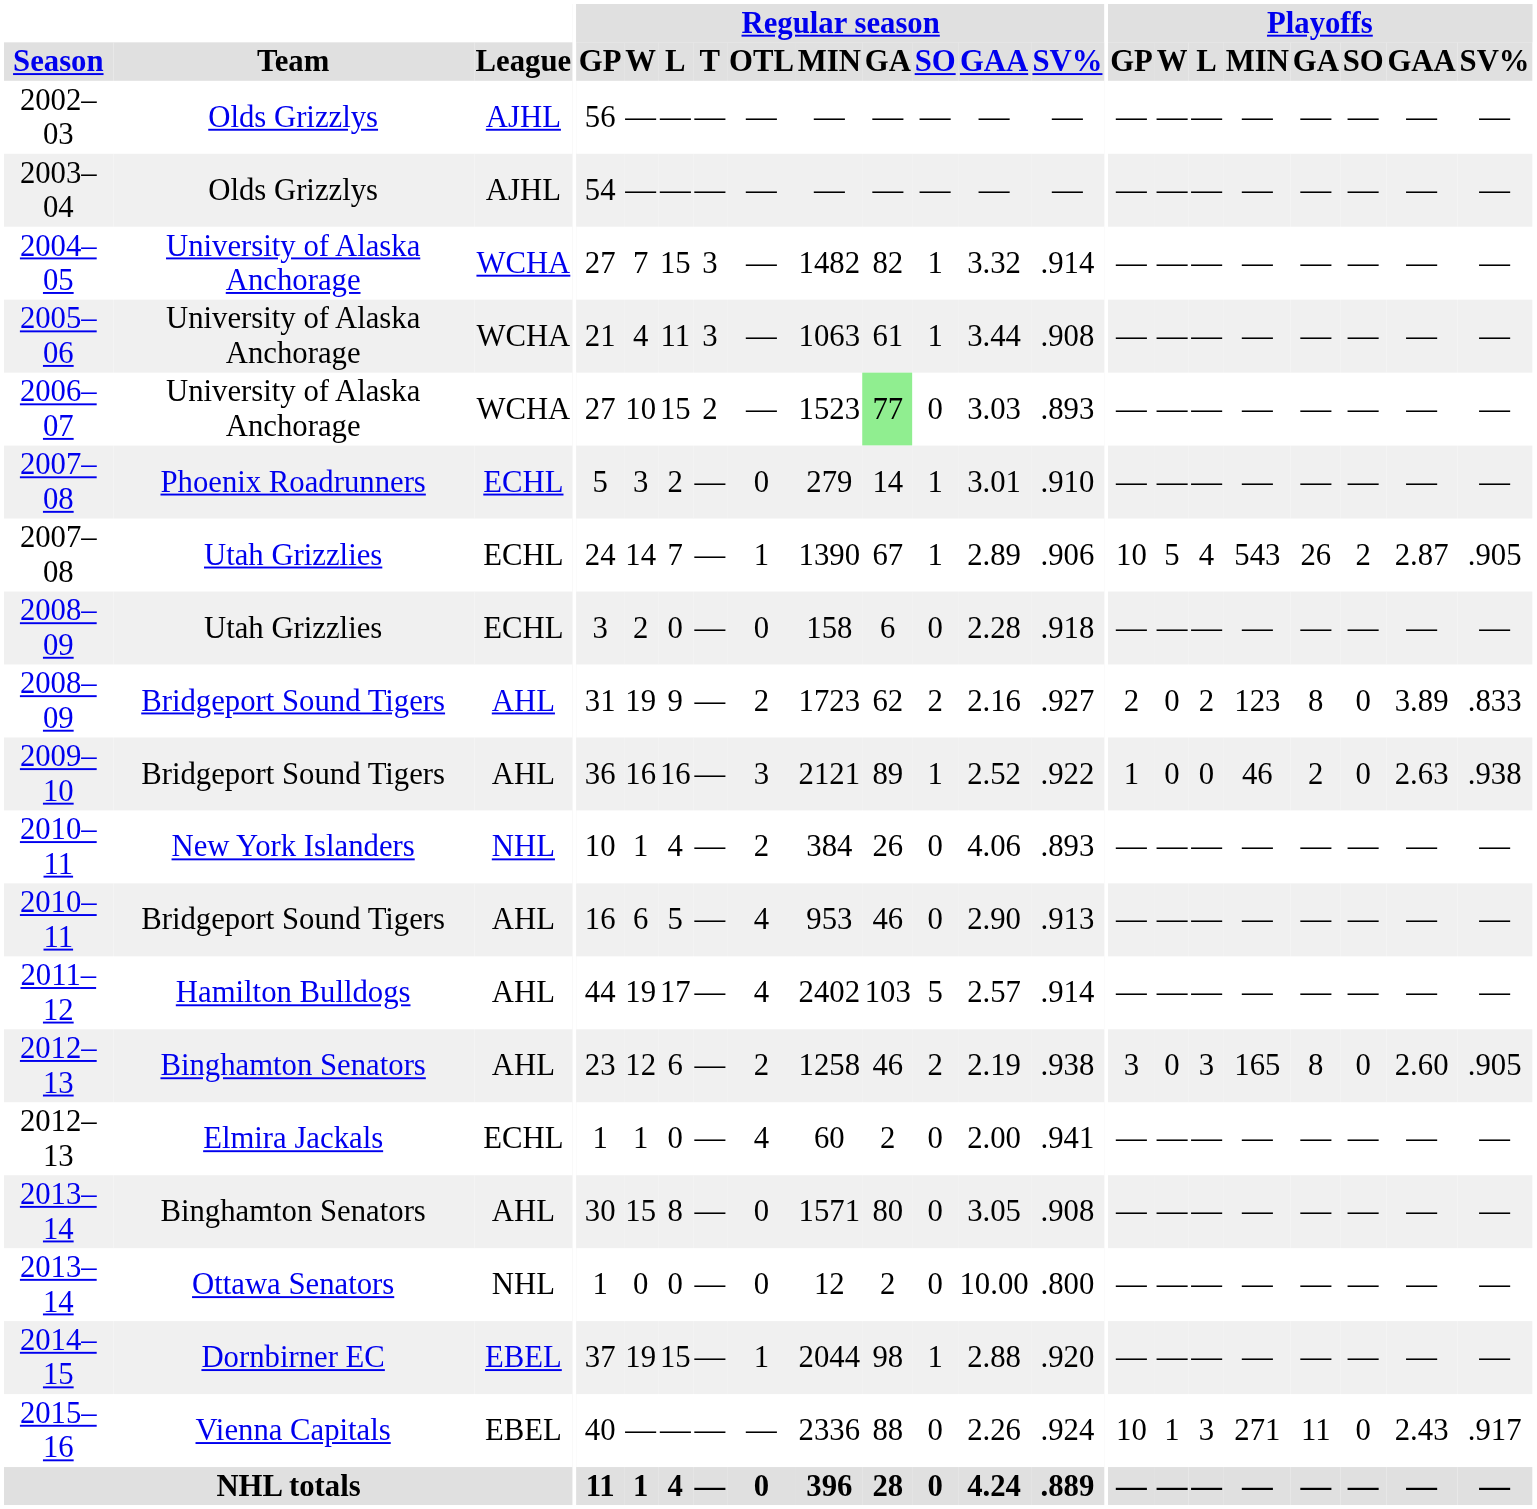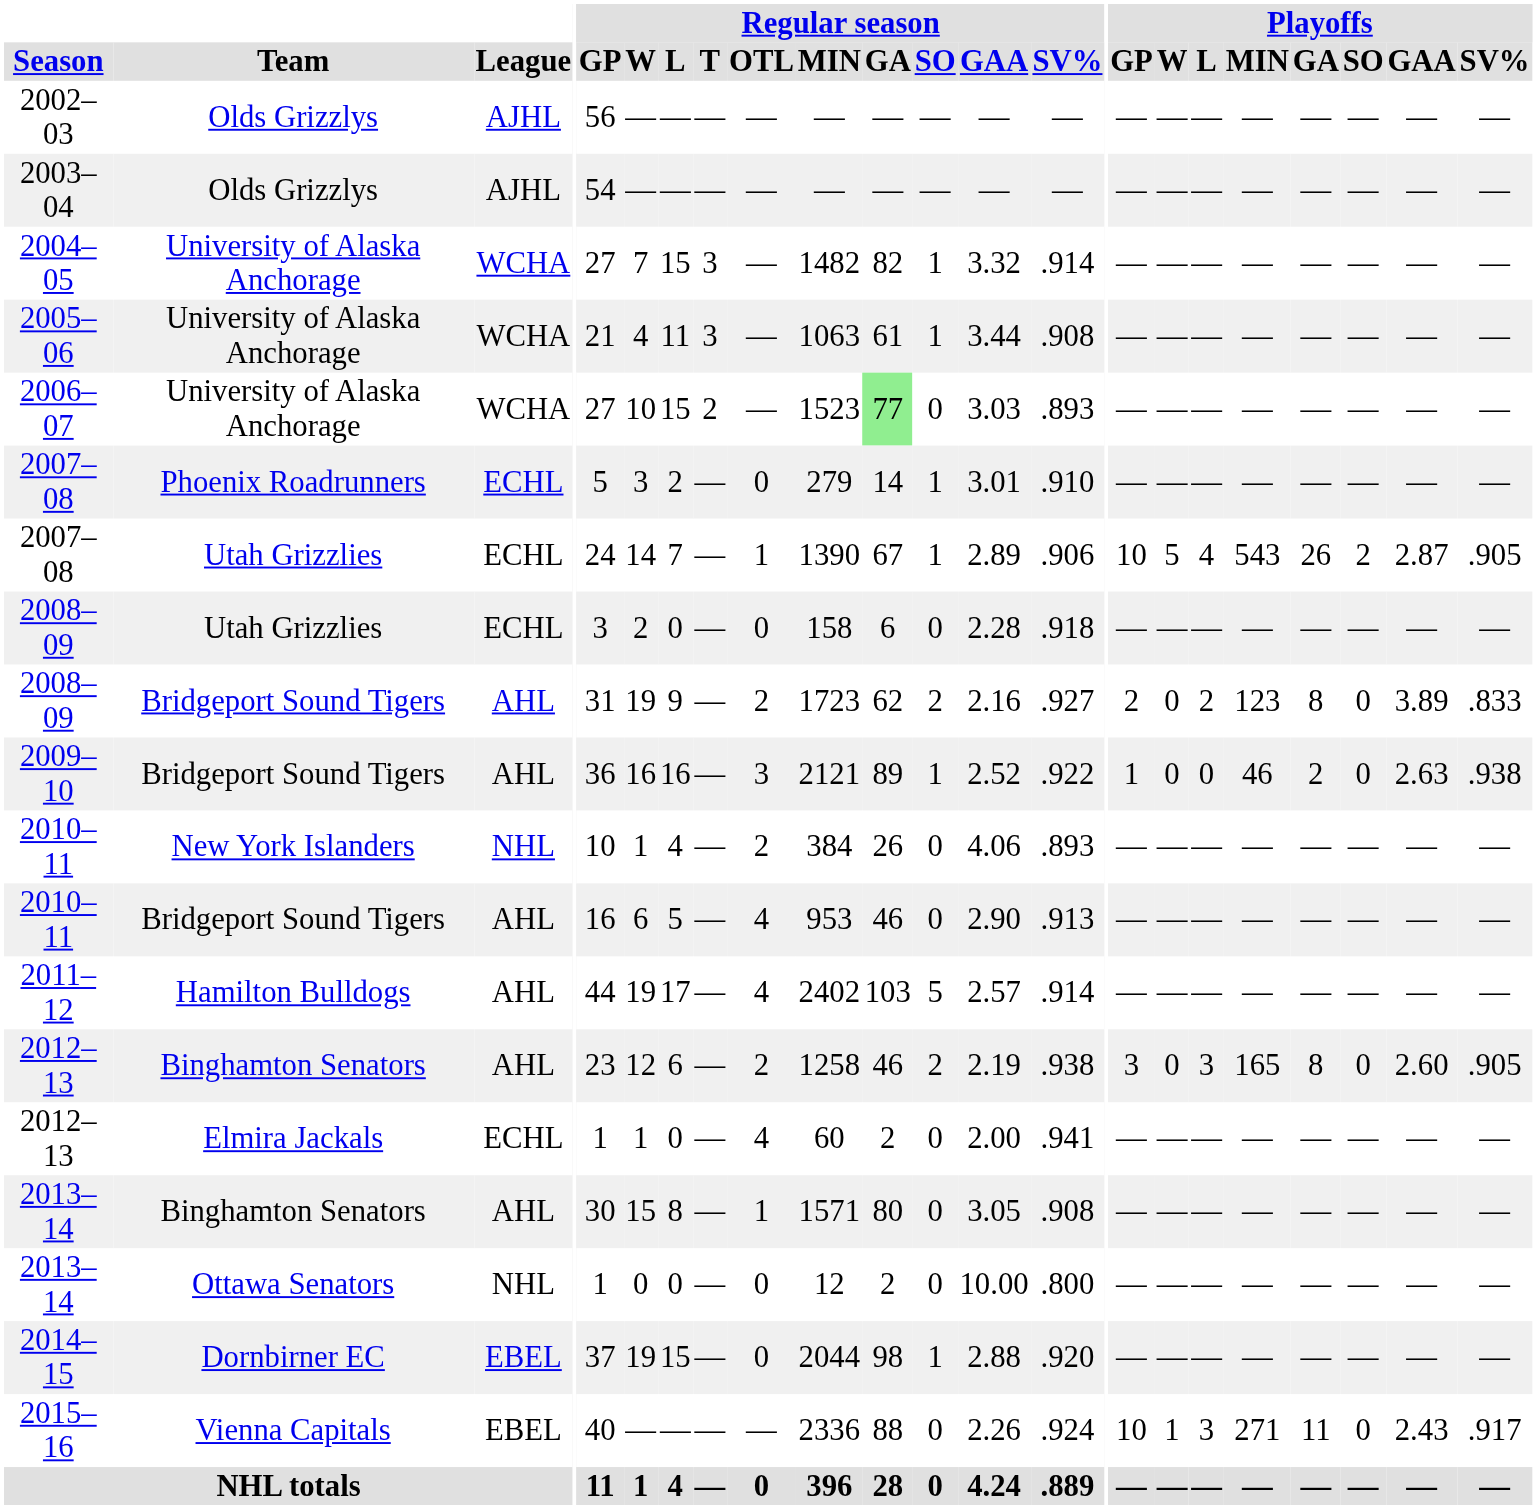 <table border="0" cellpadding="1" cellspacing="0" style="width:90%; text-align:center;">
 <tr bgcolor="#e0e0e0">
 <th colspan="3" bgcolor="#ffffff"></th>
 <th rowspan="99" bgcolor="#ffffff"></th>
 <th colspan="10" bgcolor="#e0e0e0"><a href='#'>Regular season</a></th>
 <th rowspan="99" bgcolor="#ffffff"></th>
 <th colspan="8" bgcolor="#e0e0e0"><a href='#'>Playoffs</a></th>
 </tr>
 <tr bgcolor="#e0e0e0">
 <th><a href='#'>Season</a></th>
 <th>Team</th>
 <th>League</th>
 <th>GP</th>
 <th>W</th>
 <th>L</th>
 <th>T</th>
 <th>OTL</th>
 <th>MIN</th>
 <th>GA</th>
 <th><a href='#'>SO</a></th>
 <th><a href='#'>GAA</a></th>
 <th><a href='#'>SV%</a></th>
 <th>GP</th>
 <th>W</th>
 <th>L</th>
 <th>MIN</th>
 <th>GA</th>
 <th>SO</th>
 <th>GAA</th>
 <th>SV%</th>
 </tr>
 <tr>
 <td>2002–03</td>
 <td><a href='#'>Olds Grizzlys</a></td>
 <td><a href='#'>AJHL</a></td>
 <td>56</td>
 <td>—</td>
 <td>—</td>
 <td>—</td>
 <td>—</td>
 <td>—</td>
 <td>—</td>
 <td>—</td>
 <td>—</td>
 <td>—</td>
 <td>—</td>
 <td>—</td>
 <td>—</td>
 <td>—</td>
 <td>—</td>
 <td>—</td>
 <td>—</td>
 <td>—</td>
 </tr>
 <tr bgcolor="#f0f0f0">
 <td>2003–04</td>
 <td>Olds Grizzlys</td>
 <td>AJHL</td>
 <td>54</td>
 <td>—</td>
 <td>—</td>
 <td>—</td>
 <td>—</td>
 <td>—</td>
 <td>—</td>
 <td>—</td>
 <td>—</td>
 <td>—</td>
 <td>—</td>
 <td>—</td>
 <td>—</td>
 <td>—</td>
 <td>—</td>
 <td>—</td>
 <td>—</td>
 <td>—</td>
 </tr>
 <tr>
 <td><a href='#'>2004–05</a></td>
 <td><a href='#'>University of Alaska Anchorage</a></td>
 <td><a href='#'>WCHA</a></td>
 <td>27</td>
 <td>7</td>
 <td>15</td>
 <td>3</td>
 <td>—</td>
 <td>1482</td>
 <td>82</td>
 <td>1</td>
 <td>3.32</td>
 <td>.914</td>
 <td>—</td>
 <td>—</td>
 <td>—</td>
 <td>—</td>
 <td>—</td>
 <td>—</td>
 <td>—</td>
 <td>—</td>
 </tr>
 <tr bgcolor="#f0f0f0">
 <td><a href='#'>2005–06</a></td>
 <td>University of Alaska Anchorage</td>
 <td>WCHA</td>
 <td>21</td>
 <td>4</td>
 <td>11</td>
 <td>3</td>
 <td>—</td>
 <td>1063</td>
 <td>61</td>
 <td>1</td>
 <td>3.44</td>
 <td>.908</td>
 <td>—</td>
 <td>—</td>
 <td>—</td>
 <td>—</td>
 <td>—</td>
 <td>—</td>
 <td>—</td>
 <td>—</td>
 </tr>
 <tr>
 <td><a href='#'>2006–07</a></td>
 <td>University of Alaska Anchorage</td>
 <td>WCHA</td>
 <td>27</td>
 <td>10</td>
 <td>15</td>
 <td>2</td>
 <td>—</td>
 <td>1523</td>
 <td style="background: lightgreen;">77</td>
 <td>0</td>
 <td>3.03</td>
 <td>.893</td>
 <td>—</td>
 <td>—</td>
 <td>—</td>
 <td>—</td>
 <td>—</td>
 <td>—</td>
 <td>—</td>
 <td>—</td>
 </tr>
 <tr bgcolor="#f0f0f0">
 <td><a href='#'>2007–08</a></td>
 <td><a href='#'>Phoenix Roadrunners</a></td>
 <td><a href='#'>ECHL</a></td>
 <td>5</td>
 <td>3</td>
 <td>2</td>
 <td>—</td>
 <td>0</td>
 <td>279</td>
 <td>14</td>
 <td>1</td>
 <td>3.01</td>
 <td>.910</td>
 <td>—</td>
 <td>—</td>
 <td>—</td>
 <td>—</td>
 <td>—</td>
 <td>—</td>
 <td>—</td>
 <td>—</td>
 </tr>
 <tr>
 <td>2007–08</td>
 <td><a href='#'>Utah Grizzlies</a></td>
 <td>ECHL</td>
 <td>24</td>
 <td>14</td>
 <td>7</td>
 <td>—</td>
 <td>1</td>
 <td>1390</td>
 <td>67</td>
 <td>1</td>
 <td>2.89</td>
 <td>.906</td>
 <td>10</td>
 <td>5</td>
 <td>4</td>
 <td>543</td>
 <td>26</td>
 <td>2</td>
 <td>2.87</td>
 <td>.905</td>
 </tr>
 <tr bgcolor="#f0f0f0">
 <td><a href='#'>2008–09</a></td>
 <td>Utah Grizzlies</td>
 <td>ECHL</td>
 <td>3</td>
 <td>2</td>
 <td>0</td>
 <td>—</td>
 <td>0</td>
 <td>158</td>
 <td>6</td>
 <td>0</td>
 <td>2.28</td>
 <td>.918</td>
 <td>—</td>
 <td>—</td>
 <td>—</td>
 <td>—</td>
 <td>—</td>
 <td>—</td>
 <td>—</td>
 <td>—</td>
 </tr>
 <tr>
 <td><a href='#'>2008–09</a></td>
 <td><a href='#'>Bridgeport Sound Tigers</a></td>
 <td><a href='#'>AHL</a></td>
 <td>31</td>
 <td>19</td>
 <td>9</td>
 <td>—</td>
 <td>2</td>
 <td>1723</td>
 <td>62</td>
 <td>2</td>
 <td>2.16</td>
 <td>.927</td>
 <td>2</td>
 <td>0</td>
 <td>2</td>
 <td>123</td>
 <td>8</td>
 <td>0</td>
 <td>3.89</td>
 <td>.833</td>
 </tr>
 <tr bgcolor="#f0f0f0">
 <td><a href='#'>2009–10</a></td>
 <td>Bridgeport Sound Tigers</td>
 <td>AHL</td>
 <td>36</td>
 <td>16</td>
 <td>16</td>
 <td>—</td>
 <td>3</td>
 <td>2121</td>
 <td>89</td>
 <td>1</td>
 <td>2.52</td>
 <td>.922</td>
 <td>1</td>
 <td>0</td>
 <td>0</td>
 <td>46</td>
 <td>2</td>
 <td>0</td>
 <td>2.63</td>
 <td>.938</td>
 </tr>
 <tr>
 <td><a href='#'>2010–11</a></td>
 <td><a href='#'>New York Islanders</a></td>
 <td><a href='#'>NHL</a></td>
 <td>10</td>
 <td>1</td>
 <td>4</td>
 <td>—</td>
 <td>2</td>
 <td>384</td>
 <td>26</td>
 <td>0</td>
 <td>4.06</td>
 <td>.893</td>
 <td>—</td>
 <td>—</td>
 <td>—</td>
 <td>—</td>
 <td>—</td>
 <td>—</td>
 <td>—</td>
 <td>—</td>
 </tr>
 <tr bgcolor="#f0f0f0">
 <td><a href='#'>2010–11</a></td>
 <td>Bridgeport Sound Tigers</td>
 <td>AHL</td>
 <td>16</td>
 <td>6</td>
 <td>5</td>
 <td>—</td>
 <td>4</td>
 <td>953</td>
 <td>46</td>
 <td>0</td>
 <td>2.90</td>
 <td>.913</td>
 <td>—</td>
 <td>—</td>
 <td>—</td>
 <td>—</td>
 <td>—</td>
 <td>—</td>
 <td>—</td>
 <td>—</td>
 </tr>
 <tr>
 <td><a href='#'>2011–12</a></td>
 <td><a href='#'>Hamilton Bulldogs</a></td>
 <td>AHL</td>
 <td>44</td>
 <td>19</td>
 <td>17</td>
 <td>—</td>
 <td>4</td>
 <td>2402</td>
 <td>103</td>
 <td>5</td>
 <td>2.57</td>
 <td>.914</td>
 <td>—</td>
 <td>—</td>
 <td>—</td>
 <td>—</td>
 <td>—</td>
 <td>—</td>
 <td>—</td>
 <td>—</td>
 </tr>
 <tr bgcolor="#f0f0f0">
 <td><a href='#'>2012–13</a></td>
 <td><a href='#'>Binghamton Senators</a></td>
 <td>AHL</td>
 <td>23</td>
 <td>12</td>
 <td>6</td>
 <td>—</td>
 <td>2</td>
 <td>1258</td>
 <td>46</td>
 <td>2</td>
 <td>2.19</td>
 <td>.938</td>
 <td>3</td>
 <td>0</td>
 <td>3</td>
 <td>165</td>
 <td>8</td>
 <td>0</td>
 <td>2.60</td>
 <td>.905</td>
 </tr>
 <tr>
 <td>2012–13</td>
 <td><a href='#'>Elmira Jackals</a></td>
 <td>ECHL</td>
 <td>1</td>
 <td>1</td>
 <td>0</td>
 <td>—</td>
 <td>4</td>
 <td>60</td>
 <td>2</td>
 <td>0</td>
 <td>2.00</td>
 <td>.941</td>
 <td>—</td>
 <td>—</td>
 <td>—</td>
 <td>—</td>
 <td>—</td>
 <td>—</td>
 <td>—</td>
 <td>—</td>
 </tr>
 <tr bgcolor="#f0f0f0">
 <td><a href='#'>2013–14</a></td>
 <td>Binghamton Senators</td>
 <td>AHL</td>
 <td>30</td>
 <td>15</td>
 <td>8</td>
 <td>—</td>
-<td>0</td>
+<td>1</td>
 <td>1571</td>
 <td>80</td>
 <td>0</td>
 <td>3.05</td>
 <td>.908</td>
 <td>—</td>
 <td>—</td>
 <td>—</td>
 <td>—</td>
 <td>—</td>
 <td>—</td>
 <td>—</td>
 <td>—</td>
 </tr>
 <tr>
 <td><a href='#'>2013–14</a></td>
 <td><a href='#'>Ottawa Senators</a></td>
 <td>NHL</td>
 <td>1</td>
 <td>0</td>
 <td>0</td>
 <td>—</td>
 <td>0</td>
 <td>12</td>
 <td>2</td>
 <td>0</td>
 <td>10.00</td>
 <td>.800</td>
 <td>—</td>
 <td>—</td>
 <td>—</td>
 <td>—</td>
 <td>—</td>
 <td>—</td>
 <td>—</td>
 <td>—</td>
 </tr>
 <tr bgcolor="#f0f0f0">
 <td><a href='#'>2014–15</a></td>
 <td><a href='#'>Dornbirner EC</a></td>
 <td><a href='#'>EBEL</a></td>
 <td>37</td>
 <td>19</td>
 <td>15</td>
 <td>—</td>
-<td>1</td>
+<td>0</td>
 <td>2044</td>
 <td>98</td>
 <td>1</td>
 <td>2.88</td>
 <td>.920</td>
 <td>—</td>
 <td>—</td>
 <td>—</td>
 <td>—</td>
 <td>—</td>
 <td>—</td>
 <td>—</td>
 <td>—</td>
 </tr>
 <tr>
 <td><a href='#'>2015–16</a></td>
 <td><a href='#'>Vienna Capitals</a></td>
 <td>EBEL</td>
 <td>40</td>
 <td>—</td>
 <td>—</td>
 <td>—</td>
 <td>—</td>
 <td>2336</td>
 <td>88</td>
 <td>0</td>
 <td>2.26</td>
 <td>.924</td>
 <td>10</td>
 <td>1</td>
 <td>3</td>
 <td>271</td>
 <td>11</td>
 <td>0</td>
 <td>2.43</td>
 <td>.917</td>
 </tr>
 <tr bgcolor="#e0e0e0">
 <th colspan=3>NHL totals</th>
 <th>11</th>
 <th>1</th>
 <th>4</th>
 <th>—</th>
 <th>0</th>
 <th>396</th>
 <th>28</th>
 <th>0</th>
 <th>4.24</th>
 <th>.889</th>
 <th>—</th>
 <th>—</th>
 <th>—</th>
 <th>—</th>
 <th>—</th>
 <th>—</th>
 <th>—</th>
 <th>—</th>
 </tr>
 </table>
